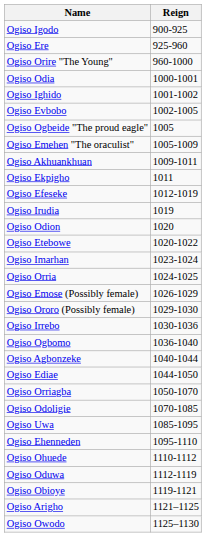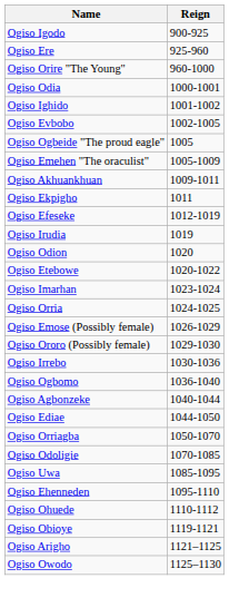 <table class="wikitable">
 <tr>
 <th>Name</th>
 <th>Reign</th>
 </tr>
 <tr>
 <td><a href='#'>Ogiso Igodo</a></td>
 <td>900-925</td>
 </tr>
 <tr>
 <td><a href='#'>Ogiso Ere</a></td>
 <td>925-960</td>
 </tr>
 <tr>
 <td><a href='#'>Ogiso Orire</a> "The Young"</td>
 <td>960-1000</td>
 </tr>
 <tr>
 <td><a href='#'>Ogiso Odia</a></td>
 <td>1000-1001</td>
 </tr>
 <tr>
 <td><a href='#'>Ogiso Ighido</a></td>
 <td>1001-1002</td>
 </tr>
 <tr>
 <td><a href='#'>Ogiso Evbobo</a></td>
 <td>1002-1005</td>
 </tr>
 <tr>
 <td><a href='#'>Ogiso Ogbeide</a> "The proud eagle"</td>
 <td>1005</td>
 </tr>
 <tr>
 <td><a href='#'>Ogiso Emehen</a> "The oraculist"</td>
 <td>1005-1009</td>
 </tr>
 <tr>
 <td><a href='#'>Ogiso Akhuankhuan</a></td>
 <td>1009-1011</td>
 </tr>
 <tr>
 <td><a href='#'>Ogiso Ekpigho</a></td>
 <td>1011</td>
 </tr>
 <tr>
 <td><a href='#'>Ogiso Efeseke</a></td>
 <td>1012-1019</td>
 </tr>
 <tr>
 <td><a href='#'>Ogiso Irudia</a></td>
 <td>1019</td>
 </tr>
 <tr>
 <td><a href='#'>Ogiso Odion</a></td>
 <td>1020</td>
 </tr>
 <tr>
 <td><a href='#'>Ogiso Etebowe</a></td>
 <td>1020-1022</td>
 </tr>
 <tr>
 <td><a href='#'>Ogiso Imarhan</a></td>
 <td>1023-1024</td>
 </tr>
 <tr>
 <td><a href='#'>Ogiso Orria</a></td>
 <td>1024-1025</td>
 </tr>
 <tr>
 <td><a href='#'>Ogiso Emose</a> (Possibly female)</td>
 <td>1026-1029</td>
 </tr>
 <tr>
 <td><a href='#'>Ogiso Ororo</a> (Possibly female)</td>
 <td>1029-1030</td>
 </tr>
 <tr>
 <td><a href='#'>Ogiso Irrebo</a></td>
 <td>1030-1036</td>
 </tr>
 <tr>
 <td><a href='#'>Ogiso Ogbomo</a></td>
 <td>1036-1040</td>
 </tr>
 <tr>
 <td><a href='#'>Ogiso Agbonzeke</a></td>
 <td>1040-1044</td>
 </tr>
 <tr>
 <td><a href='#'>Ogiso Ediae</a></td>
 <td>1044-1050</td>
 </tr>
 <tr>
 <td><a href='#'>Ogiso Orriagba</a></td>
 <td>1050-1070</td>
 </tr>
 <tr>
 <td><a href='#'>Ogiso Odoligie</a></td>
 <td>1070-1085</td>
 </tr>
 <tr>
 <td><a href='#'>Ogiso Uwa</a></td>
 <td>1085-1095</td>
 </tr>
 <tr>
 <td><a href='#'>Ogiso Ehenneden</a></td>
 <td>1095-1110</td>
 </tr>
 <tr>
 <td><a href='#'>Ogiso Ohuede</a></td>
 <td>1110-1112</td>
 </tr>
 <tr>
-<td><a href='#'>Ogiso Oduwa</a></td>
-<td>1112-1119</td>
-</tr>
-<tr>
 <td><a href='#'>Ogiso Obioye</a></td>
 <td>1119-1121</td>
 </tr>
 <tr>
 <td><a href='#'>Ogiso Arigho</a></td>
 <td>1121–1125</td>
 </tr>
 <tr>
 <td><a href='#'>Ogiso Owodo</a></td>
 <td>1125–1130</td>
 </tr>
 </table>
